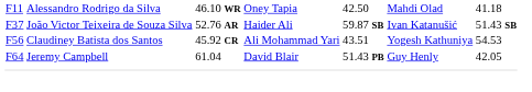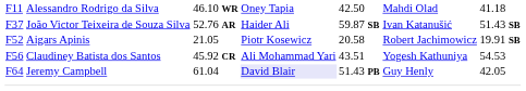 <table>
 <tr>
 <td><a href='#'>F11</a><br></td>
 <td><a href='#'>Alessandro Rodrigo da Silva</a><br></td>
 <td>46.10 <small><strong>WR</strong></small></td>
 <td><a href='#'>Oney Tapia</a><br></td>
 <td>42.50</td>
 <td><a href='#'>Mahdi Olad</a><br></td>
 <td>41.18</td>
 </tr>
 <tr>
 <td><a href='#'>F37</a><br></td>
 <td><a href='#'>João Victor Teixeira de Souza Silva</a><br></td>
 <td>52.76 <small><strong>AR</strong></small></td>
 <td><a href='#'>Haider Ali</a><br></td>
 <td>59.87 <small><strong>SB</strong></small></td>
 <td><a href='#'>Ivan Katanušić</a><br></td>
 <td>51.43 <small><strong>SB</strong></small></td>
 </tr>
 <tr>
+<td><a href='#'>F52</a><br></td>
+<td><a href='#'>Aigars Apinis</a><br></td>
+<td>21.05</td>
+<td><a href='#'>Piotr Kosewicz</a><br></td>
+<td>20.58</td>
+<td><a href='#'>Robert Jachimowicz</a><br></td>
+<td>19.91 <small><strong>SB</strong></small></td>
+</tr>
+<tr>
 <td><a href='#'>F56</a><br></td>
 <td><a href='#'>Claudiney Batista dos Santos</a><br></td>
 <td>45.92 <small><strong>CR</strong></small></td>
 <td><a href='#'>Ali Mohammad Yari</a><br></td>
 <td>43.51</td>
 <td><a href='#'>Yogesh Kathuniya</a><br></td>
 <td>54.53</td>
 </tr>
 <tr>
 <td><a href='#'>F64</a><br></td>
 <td><a href='#'>Jeremy Campbell</a><br></td>
 <td>61.04</td>
-<td><a href='#'>David Blair</a><br></td>
+<td style="background: lavender;"><a href='#'>David Blair</a><br></td>
 <td>51.43 <small><strong>PB</strong></small></td>
 <td><a href='#'>Guy Henly</a><br></td>
 <td>42.05</td>
 </tr>
 <tr>
 <td colspan=7></td>
 </tr>
 <tr>
 </tr>
 <tr bgcolor= e8e8e8>
 <td colspan=7></td>
 </tr>
 </table>
